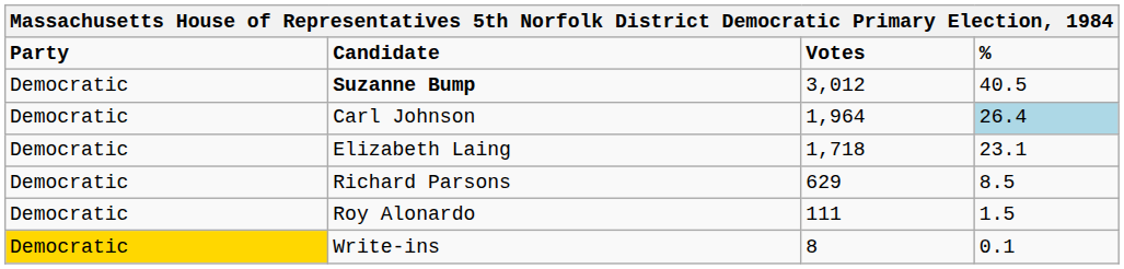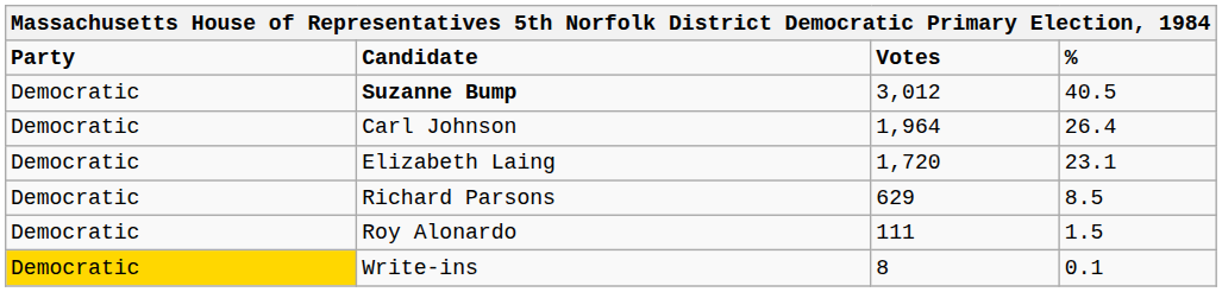 <table class="wikitable">
 <tr>
 <th colspan="4">Massachusetts House of Representatives 5th Norfolk District Democratic Primary Election, 1984</th>
 </tr>
 <tr>
 <td><strong>Party</strong></td>
 <td><strong>Candidate</strong></td>
 <td><strong>Votes</strong></td>
 <td><strong>%</strong></td>
 </tr>
 <tr>
 <td>Democratic</td>
 <td><strong>Suzanne Bump</strong></td>
 <td>3,012</td>
 <td>40.5</td>
 </tr>
 <tr>
 <td>Democratic</td>
 <td>Carl Johnson</td>
 <td>1,964</td>
-<td style="background: lightblue;">26.4</td>
+<td>26.4</td>
 </tr>
 <tr>
 <td>Democratic</td>
 <td>Elizabeth Laing</td>
-<td>1,718</td>
+<td>1,720</td>
 <td>23.1</td>
 </tr>
 <tr>
 <td>Democratic</td>
 <td>Richard Parsons</td>
 <td>629</td>
 <td>8.5</td>
 </tr>
 <tr>
 <td>Democratic</td>
 <td>Roy Alonardo</td>
 <td>111</td>
 <td>1.5</td>
 </tr>
 <tr>
 <td style="background: gold;">Democratic</td>
 <td>Write-ins</td>
 <td>8</td>
 <td>0.1</td>
 </tr>
 </table>
